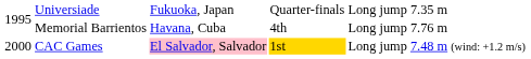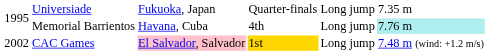 <table>
 <tr>
 <td rowspan=2>1995</td>
 <td><a href='#'>Universiade</a></td>
 <td><a href='#'>Fukuoka</a>, Japan</td>
 <td>Quarter-finals</td>
 <td>Long jump</td>
 <td>7.35 m</td>
 </tr>
 <tr>
 <td>Memorial Barrientos</td>
 <td><a href='#'>Havana</a>, Cuba</td>
 <td>4th</td>
 <td>Long jump</td>
-<td>7.76 m</td>
+<td style="background: paleturquoise;">7.76 m</td>
 </tr>
 <tr>
-<td>2000</td>
+<td>2002</td>
 <td><a href='#'>CAC Games</a></td>
 <td style="background: pink;"><a href='#'>El Salvador</a>, Salvador</td>
 <td bgcolor=gold>1st</td>
 <td>Long jump</td>
 <td><a href='#'>7.48 m</a> <small>(wind: +1.2 m/s)</small></td>
 </tr>
 </table>
